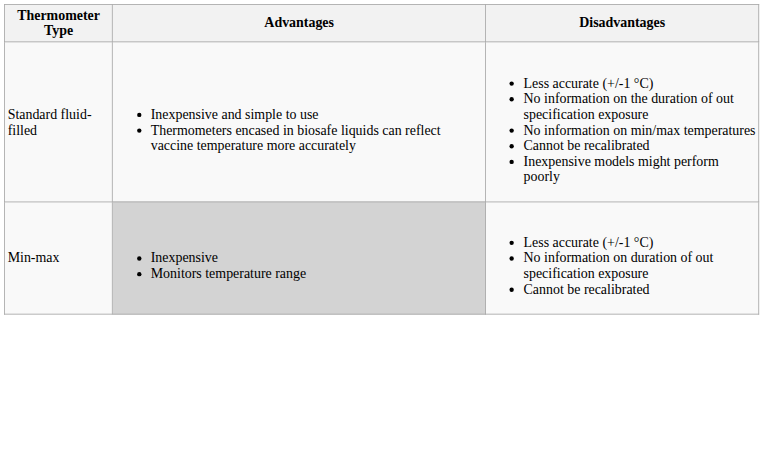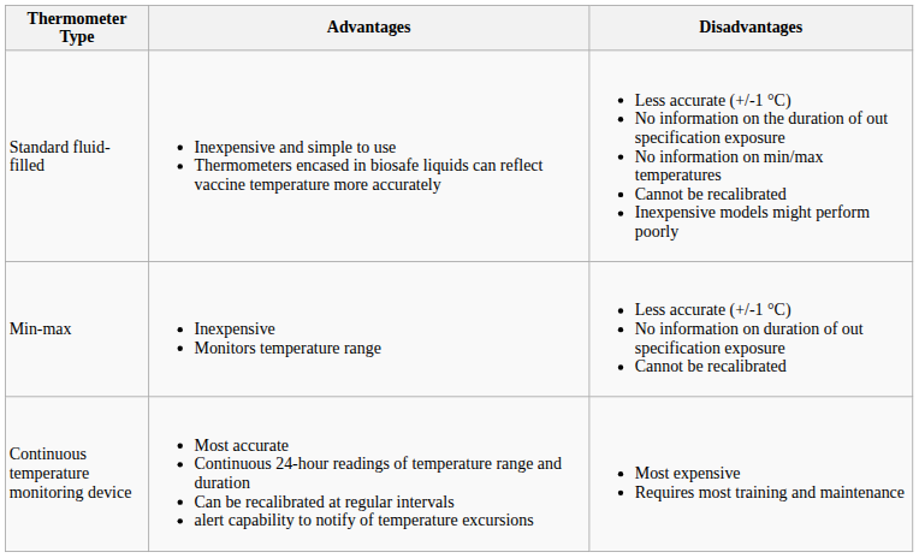 <table class="wikitable sortable">
 <tr>
 <th>Thermometer Type</th>
 <th>Advantages</th>
 <th>Disadvantages</th>
 </tr>
 <tr>
 <td>Standard fluid-filled</td>
 <td><br><ul><li>Inexpensive and simple to use</li><li>Thermometers encased in biosafe liquids can reflect vaccine temperature more accurately</li></ul></td>
 <td><br><ul><li>Less accurate (+/-1 °C)</li><li>No information on the duration of out specification exposure</li><li>No information on min/max temperatures</li><li>Cannot be recalibrated</li><li>Inexpensive models might perform poorly</li></ul></td>
 </tr>
 <tr>
 <td>Min-max</td>
-<td style="background: lightgrey;"><br><ul><li>Inexpensive</li><li>Monitors temperature range</li></ul></td>
+<td><br><ul><li>Inexpensive</li><li>Monitors temperature range</li></ul></td>
 <td><br><ul><li>Less accurate (+/-1 °C)</li><li>No information on duration of out specification exposure</li><li>Cannot be recalibrated</li></ul></td>
 </tr>
+<tr>
+<td>Continuous temperature<br>monitoring device</td>
+<td><br><ul><li>Most accurate</li><li>Continuous 24-hour readings of temperature range and duration</li><li>Can be recalibrated at regular intervals</li><li>alert capability to notify of temperature excursions</li></ul></td>
+<td><br><ul><li>Most expensive</li><li>Requires most training and maintenance</li></ul></td>
+</tr>
 </table>
